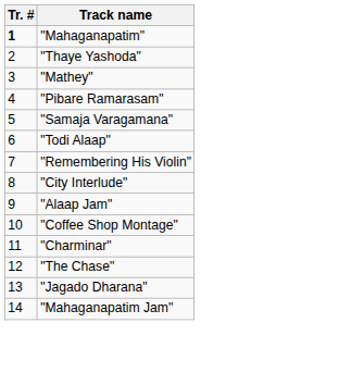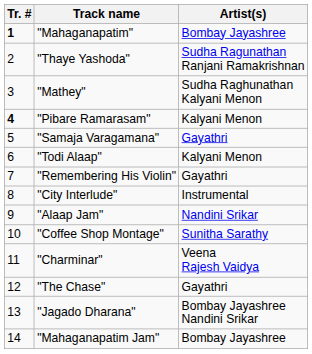 <table class="wikitable">
 <tr>
 <th>Tr. #</th>
 <th>Track name</th>
+<th>Artist(s)</th>
 </tr>
 <tr>
 <td><strong>1</strong></td>
 <td>"Mahaganapatim"</td>
+<td><a href='#'>Bombay Jayashree</a></td>
 </tr>
 <tr>
 <td>2</td>
 <td>"Thaye Yashoda"</td>
+<td><a href='#'>Sudha Ragunathan</a><br> Ranjani Ramakrishnan</td>
 </tr>
 <tr>
 <td>3</td>
 <td>"Mathey"</td>
+<td>Sudha Raghunathan<br>Kalyani Menon</td>
 </tr>
 <tr>
-<td>4</td>
+<td><strong>4</strong></td>
 <td>"Pibare Ramarasam"</td>
+<td>Kalyani Menon</td>
 </tr>
 <tr>
 <td>5</td>
 <td>"Samaja Varagamana"</td>
+<td><a href='#'>Gayathri</a></td>
 </tr>
 <tr>
 <td>6</td>
 <td>"Todi Alaap"</td>
+<td>Kalyani Menon</td>
 </tr>
 <tr>
 <td>7</td>
 <td>"Remembering His Violin"</td>
+<td>Gayathri</td>
 </tr>
 <tr>
 <td>8</td>
 <td>"City Interlude"</td>
+<td>Instrumental</td>
 </tr>
 <tr>
 <td>9</td>
 <td>"Alaap Jam"</td>
+<td><a href='#'>Nandini Srikar</a></td>
 </tr>
 <tr>
 <td>10</td>
 <td>"Coffee Shop Montage"</td>
+<td><a href='#'>Sunitha Sarathy</a></td>
 </tr>
 <tr>
 <td>11</td>
 <td>"Charminar"</td>
+<td>Veena<br><a href='#'>Rajesh Vaidya</a></td>
 </tr>
 <tr>
 <td>12</td>
 <td>"The Chase"</td>
+<td>Gayathri</td>
 </tr>
 <tr>
 <td>13</td>
 <td>"Jagado Dharana"</td>
+<td>Bombay Jayashree<br> Nandini Srikar</td>
 </tr>
 <tr>
 <td>14</td>
 <td>"Mahaganapatim Jam"</td>
+<td>Bombay Jayashree</td>
 </tr>
 </table>
